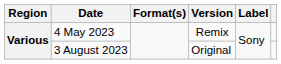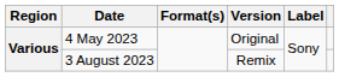 <table class="wikitable plainrowheaders">
 <tr>
 <th scope="col">Region</th>
 <th scope="col">Date</th>
 <th scope="col">Format(s)</th>
 <th scope="col">Version</th>
 <th scope="col">Label</th>
 <th scope="col"></th>
 </tr>
 <tr>
 <th scope="row" rowspan="2">Various</th>
 <td>4 May 2023</td>
 <td rowspan="2"></td>
-<td align="center">Remix</td>
+<td>Original</td>
 <td rowspan="2">Sony</td>
 <td align="center"></td>
 </tr>
 <tr>
 <td>3 August 2023</td>
-<td>Original</td>
+<td align="center">Remix</td>
 <td align="center"></td>
 </tr>
 </table>
